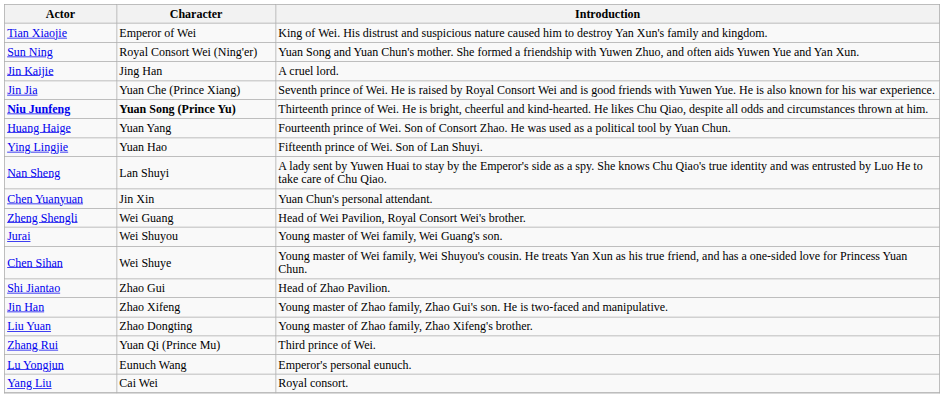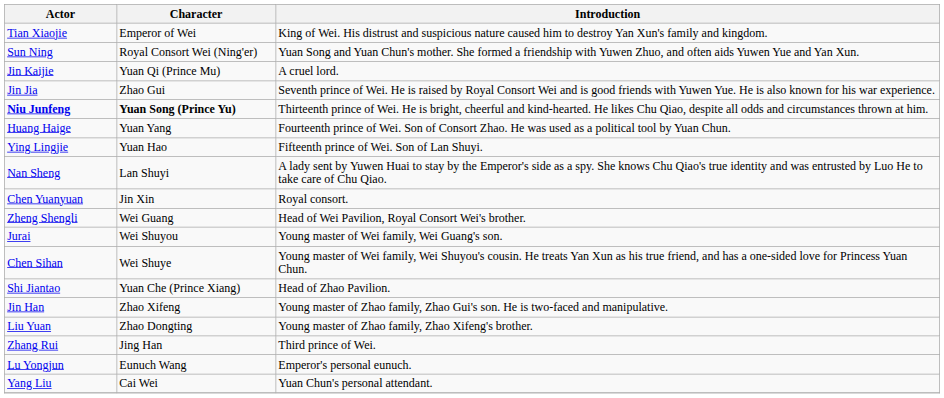 <table class="wikitable">
 <tr>
 <th style="width:12%">Actor</th>
 <th style="width:17%">Character</th>
 <th>Introduction</th>
 </tr>
 <tr>
 <td><a href='#'>Tian Xiaojie</a></td>
 <td>Emperor of Wei</td>
 <td>King of Wei. His distrust and suspicious nature caused him to destroy Yan Xun's family and kingdom.</td>
 </tr>
 <tr>
 <td><a href='#'>Sun Ning</a></td>
 <td>Royal Consort Wei (Ning'er)</td>
 <td>Yuan Song and Yuan Chun's mother. She formed a friendship with Yuwen Zhuo, and often aids Yuwen Yue and Yan Xun.</td>
 </tr>
 <tr>
 <td><a href='#'>Jin Kaijie</a></td>
-<td>Jing Han</td>
+<td>Yuan Qi (Prince Mu)</td>
 <td>A cruel lord.</td>
 </tr>
 <tr>
 <td><a href='#'>Jin Jia</a></td>
-<td>Yuan Che (Prince Xiang)</td>
+<td>Zhao Gui</td>
 <td>Seventh prince of Wei. He is raised by Royal Consort Wei and is good friends with Yuwen Yue. He is also known for his war experience.</td>
 </tr>
 <tr>
 <td><strong><a href='#'>Niu Junfeng</a></strong></td>
 <td><strong>Yuan Song (Prince Yu)</strong></td>
 <td>Thirteenth prince of Wei. He is bright, cheerful and kind-hearted. He likes Chu Qiao, despite all odds and circumstances thrown at him.</td>
 </tr>
 <tr>
 <td><a href='#'>Huang Haige</a></td>
 <td>Yuan Yang</td>
 <td>Fourteenth prince of Wei. Son of Consort Zhao. He was used as a political tool by Yuan Chun.</td>
 </tr>
 <tr>
 <td><a href='#'>Ying Lingjie</a></td>
 <td>Yuan Hao</td>
 <td>Fifteenth prince of Wei. Son of Lan Shuyi.</td>
 </tr>
 <tr>
 <td><a href='#'>Nan Sheng</a></td>
 <td>Lan Shuyi</td>
 <td>A lady sent by Yuwen Huai to stay by the Emperor's side as a spy. She knows Chu Qiao's true identity and was entrusted by Luo He to take care of Chu Qiao.</td>
 </tr>
 <tr>
 <td><a href='#'>Chen Yuanyuan</a></td>
 <td>Jin Xin</td>
-<td>Yuan Chun's personal attendant.</td>
+<td>Royal consort.</td>
 </tr>
 <tr>
 <td><a href='#'>Zheng Shengli</a></td>
 <td>Wei Guang</td>
 <td>Head of Wei Pavilion, Royal Consort Wei's brother.</td>
 </tr>
 <tr>
 <td><a href='#'>Jurai</a></td>
 <td>Wei Shuyou</td>
 <td>Young master of Wei family, Wei Guang's son.</td>
 </tr>
 <tr>
 <td><a href='#'>Chen Sihan</a></td>
 <td>Wei Shuye</td>
 <td>Young master of Wei family, Wei Shuyou's cousin. He treats Yan Xun as his true friend, and has a one-sided love for Princess Yuan Chun.</td>
 </tr>
 <tr>
 <td><a href='#'>Shi Jiantao</a></td>
-<td>Zhao Gui</td>
+<td>Yuan Che (Prince Xiang)</td>
 <td>Head of Zhao Pavilion.</td>
 </tr>
 <tr>
 <td><a href='#'>Jin Han</a></td>
 <td>Zhao Xifeng</td>
 <td>Young master of Zhao family, Zhao Gui's son. He is two-faced and manipulative.</td>
 </tr>
 <tr>
 <td><a href='#'>Liu Yuan</a></td>
 <td>Zhao Dongting</td>
 <td>Young master of Zhao family, Zhao Xifeng's brother.</td>
 </tr>
 <tr>
 <td><a href='#'>Zhang Rui</a></td>
-<td>Yuan Qi (Prince Mu)</td>
+<td>Jing Han</td>
 <td>Third prince of Wei.</td>
 </tr>
 <tr>
 <td><a href='#'>Lu Yongjun</a></td>
 <td>Eunuch Wang</td>
 <td>Emperor's personal eunuch.</td>
 </tr>
 <tr>
 <td><a href='#'>Yang Liu</a></td>
 <td>Cai Wei</td>
-<td>Royal consort.</td>
+<td>Yuan Chun's personal attendant.</td>
 </tr>
 <tr>
 </tr>
 </table>
